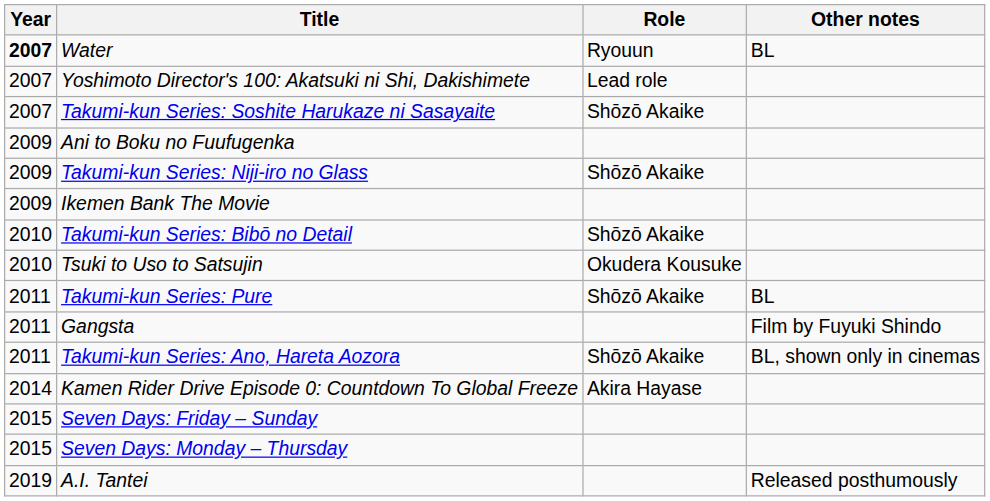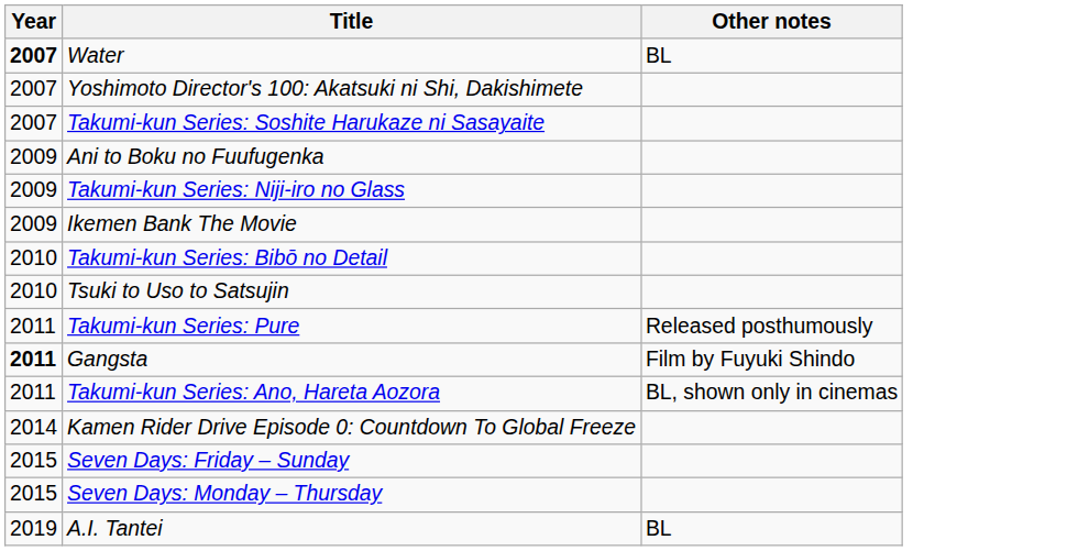 <table class="wikitable">
 <tr>
 <th>Year</th>
 <th>Title</th>
-<th>Role</th>
 <th>Other notes</th>
 </tr>
 <tr>
 <td><strong>2007</strong></td>
 <td><em>Water</em></td>
-<td>Ryouun</td>
 <td>BL</td>
 </tr>
 <tr>
 <td>2007</td>
 <td><em>Yoshimoto Director's 100: Akatsuki ni Shi, Dakishimete</em></td>
-<td>Lead role</td>
 <td></td>
 </tr>
 <tr>
 <td>2007</td>
 <td><em><a href='#'>Takumi-kun Series: Soshite Harukaze ni Sasayaite</a></em></td>
-<td>Shōzō Akaike</td>
 <td></td>
 </tr>
 <tr>
 <td>2009</td>
 <td><em>Ani to Boku no Fuufugenka</em></td>
 <td></td>
-<td></td>
 </tr>
 <tr>
 <td>2009</td>
 <td><em><a href='#'>Takumi-kun Series: Niji-iro no Glass</a></em></td>
-<td>Shōzō Akaike</td>
 <td></td>
 </tr>
 <tr>
 <td>2009</td>
 <td><em>Ikemen Bank The Movie</em></td>
 <td></td>
-<td></td>
 </tr>
 <tr>
 <td>2010</td>
 <td><em><a href='#'>Takumi-kun Series: Bibō no Detail</a></em></td>
-<td>Shōzō Akaike</td>
 <td></td>
 </tr>
 <tr>
 <td>2010</td>
 <td><em>Tsuki to Uso to Satsujin</em></td>
-<td>Okudera Kousuke</td>
 <td></td>
 </tr>
 <tr>
 <td>2011</td>
 <td><em><a href='#'>Takumi-kun Series: Pure</a></em></td>
-<td>Shōzō Akaike</td>
-<td>BL</td>
+<td>Released posthumously</td>
 </tr>
 <tr>
-<td>2011</td>
+<td><strong>2011</strong></td>
 <td><em>Gangsta</em></td>
-<td></td>
 <td>Film by Fuyuki Shindo</td>
 </tr>
 <tr>
 <td>2011</td>
 <td><em><a href='#'>Takumi-kun Series: Ano, Hareta Aozora</a></em></td>
-<td>Shōzō Akaike</td>
 <td>BL, shown only in cinemas</td>
 </tr>
 <tr>
 <td>2014</td>
 <td><em>Kamen Rider Drive Episode 0: Countdown To Global Freeze</em></td>
-<td>Akira Hayase</td>
 <td></td>
 </tr>
 <tr>
 <td>2015</td>
 <td><em><a href='#'>Seven Days: Friday – Sunday</a></em></td>
 <td></td>
-<td></td>
 </tr>
 <tr>
 <td>2015</td>
 <td><em><a href='#'>Seven Days: Monday – Thursday</a></em></td>
 <td></td>
-<td></td>
 </tr>
 <tr>
 <td>2019</td>
 <td><em>A.I. Tantei</em></td>
-<td></td>
-<td>Released posthumously</td>
+<td>BL</td>
 </tr>
 </table>
